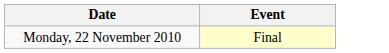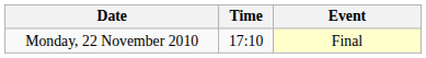 <table class = "wikitable" style="text-align:center;">
 <tr>
 <th width=220>Date</th>
+<th width=50>Time</th>
 <th width=150>Event</th>
 </tr>
 <tr>
 <td>Monday, 22 November 2010</td>
+<td>17:10</td>
 <td bgcolor=ffffcc>Final</td>
 </tr>
 </table>
